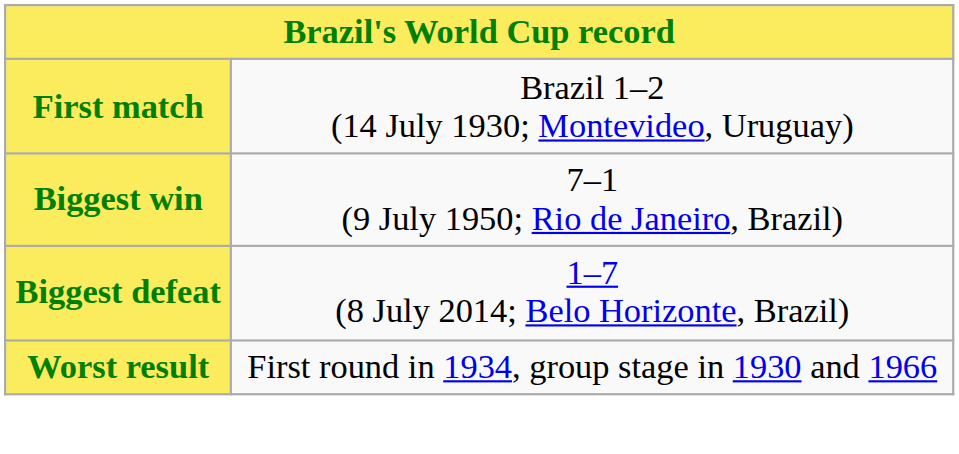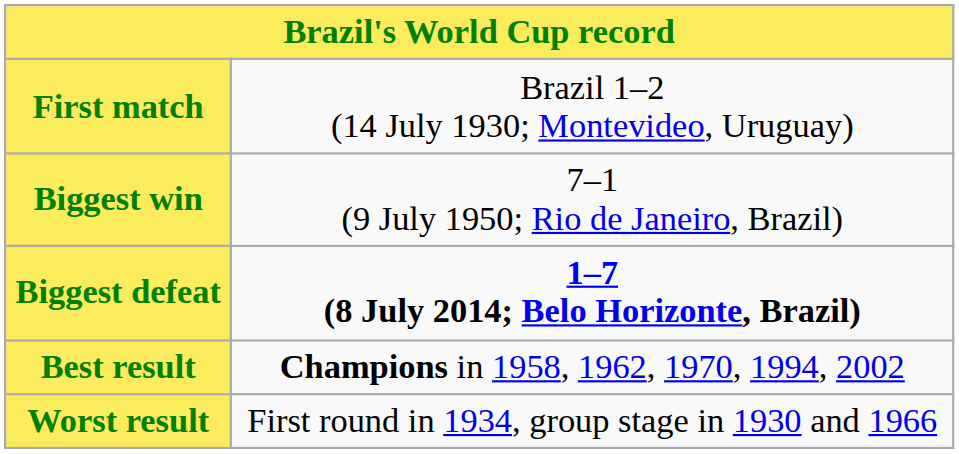 <table class="wikitable collapsible collapsed" style="width:50%;text-align:center">
 <tr>
 <th style="background:#FBEC5D; color:#008000" colspan="2"><strong>Brazil's World Cup record</strong></th>
 </tr>
 <tr>
 <th style="background:#FBEC5D; color:#008000">First match</th>
 <td> Brazil 1–2 <br> (14 July 1930; <a href='#'>Montevideo</a>, Uruguay)</td>
 </tr>
 <tr>
 <th style="background:#FBEC5D; color:#008000">Biggest win</th>
 <td> 7–1 <br> (9 July 1950; <a href='#'>Rio de Janeiro</a>, Brazil)</td>
 </tr>
 <tr>
 <th style="background:#FBEC5D; color:#008000">Biggest defeat</th>
-<td> <a href='#'>1–7</a> <br> (8 July 2014; <a href='#'>Belo Horizonte</a>, Brazil)</td>
+<td><strong> <a href='#'>1–7</a> <br> (8 July 2014; <a href='#'>Belo Horizonte</a>, Brazil)</strong></td>
+</tr>
+<tr>
+<th style="background:#FBEC5D; color:#008000">Best result</th>
+<td><strong>Champions</strong> in <a href='#'>1958</a>, <a href='#'>1962</a>, <a href='#'>1970</a>, <a href='#'>1994</a>, <a href='#'>2002</a></td>
 </tr>
 <tr>
 <th style="background:#FBEC5D; color:#008000">Worst result</th>
 <td>First round in <a href='#'>1934</a>, group stage in <a href='#'>1930</a> and <a href='#'>1966</a></td>
 </tr>
 </table>
